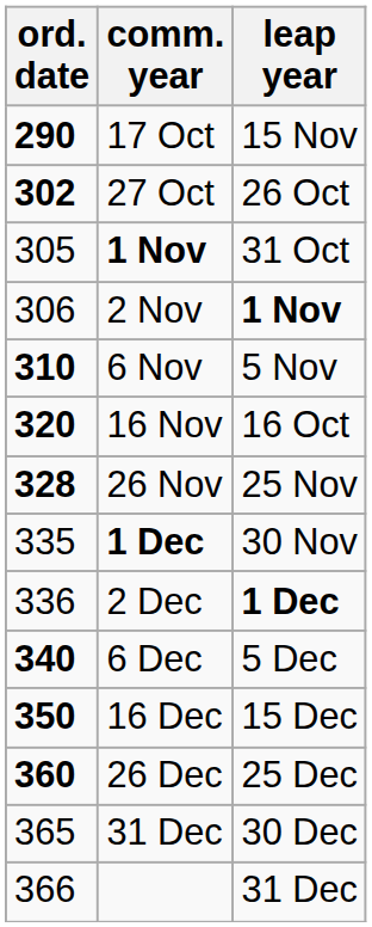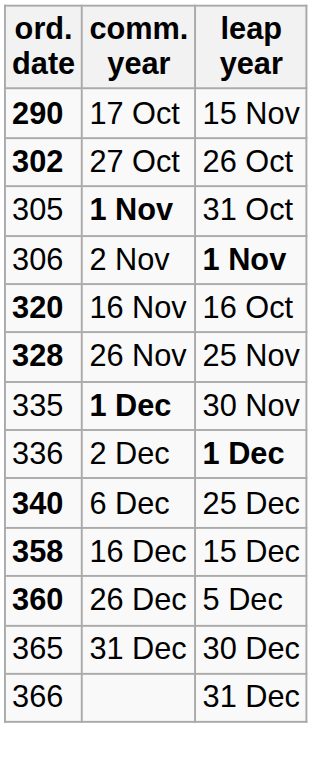 <table class="wikitable" style="float:left">
 <tr>
 <th>ord. <br> date</th>
 <th>comm. <br> year</th>
 <th>leap <br> year</th>
 </tr>
 <tr>
 <td><strong>290</strong></td>
 <td>17 Oct</td>
 <td>15 Nov</td>
 </tr>
 <tr>
 <td><strong>302</strong></td>
 <td>27 Oct</td>
 <td>26 Oct</td>
 </tr>
 <tr>
 <td>305</td>
 <td><strong>1 Nov</strong></td>
 <td>31 Oct</td>
 </tr>
 <tr>
 <td>306</td>
 <td>2 Nov</td>
 <td><strong>1 Nov</strong></td>
 </tr>
 <tr>
-<td><strong>310</strong></td>
-<td>6 Nov</td>
-<td>5 Nov</td>
-</tr>
-<tr>
 <td><strong>320</strong></td>
 <td>16 Nov</td>
 <td>16 Oct</td>
 </tr>
 <tr>
 <td><strong>328</strong></td>
 <td>26 Nov</td>
 <td>25 Nov</td>
 </tr>
 <tr>
 <td>335</td>
 <td><strong>1 Dec</strong></td>
 <td>30 Nov</td>
 </tr>
 <tr>
 <td>336</td>
 <td>2 Dec</td>
 <td><strong>1 Dec</strong></td>
 </tr>
 <tr>
 <td><strong>340</strong></td>
 <td>6 Dec</td>
-<td>5 Dec</td>
+<td>25 Dec</td>
 </tr>
 <tr>
-<td><strong>350</strong></td>
+<td><strong>358</strong></td>
 <td>16 Dec</td>
 <td>15 Dec</td>
 </tr>
 <tr>
 <td><strong>360</strong></td>
 <td>26 Dec</td>
-<td>25 Dec</td>
+<td>5 Dec</td>
 </tr>
 <tr>
 <td>365</td>
 <td>31 Dec</td>
 <td>30 Dec</td>
 </tr>
 <tr>
 <td>366</td>
 <td></td>
 <td>31 Dec</td>
 </tr>
 </table>
